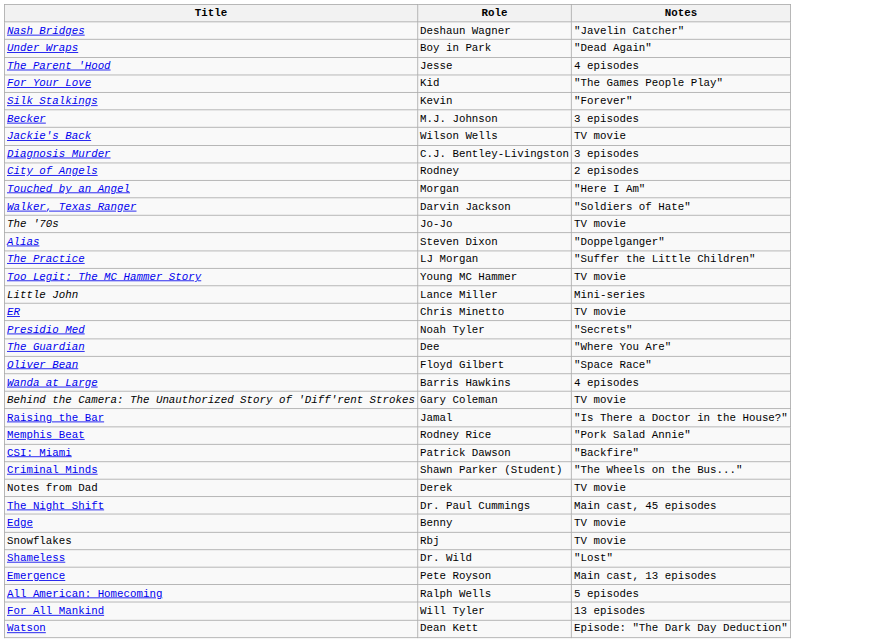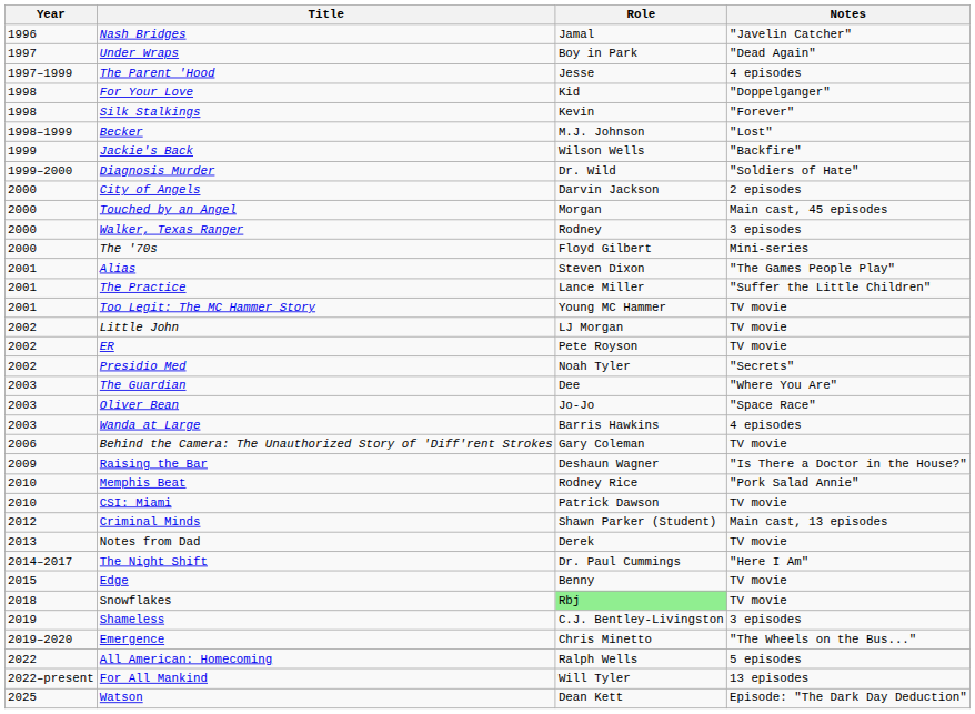 <table class="wikitable sortable">
 <tr>
+<th>Year</th>
 <th>Title</th>
 <th>Role</th>
 <th>Notes</th>
 </tr>
 <tr>
+<td>1996</td>
 <td><em><a href='#'>Nash Bridges</a></em></td>
-<td>Deshaun Wagner</td>
+<td>Jamal</td>
 <td>"Javelin Catcher"</td>
 </tr>
 <tr>
+<td>1997</td>
 <td><em><a href='#'>Under Wraps</a></em></td>
 <td>Boy in Park</td>
 <td>"Dead Again"</td>
 </tr>
 <tr>
+<td>1997–1999</td>
 <td><em><a href='#'>The Parent 'Hood</a></em></td>
 <td>Jesse</td>
 <td>4 episodes</td>
 </tr>
 <tr>
+<td>1998</td>
 <td><em><a href='#'>For Your Love</a></em></td>
 <td>Kid</td>
-<td>"The Games People Play"</td>
+<td>"Doppelganger"</td>
 </tr>
 <tr>
+<td>1998</td>
 <td><em><a href='#'>Silk Stalkings</a></em></td>
 <td>Kevin</td>
 <td>"Forever"</td>
 </tr>
 <tr>
+<td>1998–1999</td>
 <td><em><a href='#'>Becker</a></em></td>
 <td>M.J. Johnson</td>
+<td>"Lost"</td>
+</tr>
+<tr>
+<td>1999</td>
+<td><em><a href='#'>Jackie's Back</a></em></td>
+<td>Wilson Wells</td>
+<td>"Backfire"</td>
+</tr>
+<tr>
+<td>1999–2000</td>
+<td><em><a href='#'>Diagnosis Murder</a></em></td>
+<td>Dr. Wild</td>
+<td>"Soldiers of Hate"</td>
+</tr>
+<tr>
+<td>2000</td>
+<td><em><a href='#'>City of Angels</a></em></td>
+<td>Darvin Jackson</td>
+<td>2 episodes</td>
+</tr>
+<tr>
+<td>2000</td>
+<td><em><a href='#'>Touched by an Angel</a></em></td>
+<td>Morgan</td>
+<td>Main cast, 45 episodes</td>
+</tr>
+<tr>
+<td>2000</td>
+<td><em><a href='#'>Walker, Texas Ranger</a></em></td>
+<td>Rodney</td>
 <td>3 episodes</td>
 </tr>
 <tr>
-<td><em><a href='#'>Jackie's Back</a></em></td>
-<td>Wilson Wells</td>
-<td>TV movie</td>
+<td>2000</td>
+<td><em>The '70s</em></td>
+<td>Floyd Gilbert</td>
+<td>Mini-series</td>
 </tr>
 <tr>
-<td><em><a href='#'>Diagnosis Murder</a></em></td>
-<td>C.J. Bentley-Livingston</td>
-<td>3 episodes</td>
+<td>2001</td>
+<td><em><a href='#'>Alias</a></em></td>
+<td>Steven Dixon</td>
+<td>"The Games People Play"</td>
 </tr>
 <tr>
-<td><em><a href='#'>City of Angels</a></em></td>
-<td>Rodney</td>
-<td>2 episodes</td>
-</tr>
-<tr>
-<td><em><a href='#'>Touched by an Angel</a></em></td>
-<td>Morgan</td>
-<td>"Here I Am"</td>
-</tr>
-<tr>
-<td><em><a href='#'>Walker, Texas Ranger</a></em></td>
-<td>Darvin Jackson</td>
-<td>"Soldiers of Hate"</td>
-</tr>
-<tr>
-<td><em>The '70s</em></td>
-<td>Jo-Jo</td>
-<td>TV movie</td>
-</tr>
-<tr>
-<td><em><a href='#'>Alias</a></em></td>
-<td>Steven Dixon</td>
-<td>"Doppelganger"</td>
-</tr>
-<tr>
+<td>2001</td>
 <td><em><a href='#'>The Practice</a></em></td>
-<td>LJ Morgan</td>
+<td>Lance Miller</td>
 <td>"Suffer the Little Children"</td>
 </tr>
 <tr>
+<td>2001</td>
 <td><em><a href='#'>Too Legit: The MC Hammer Story</a></em></td>
 <td>Young MC Hammer</td>
 <td>TV movie</td>
 </tr>
 <tr>
+<td>2002</td>
 <td><em>Little John</em></td>
-<td>Lance Miller</td>
-<td>Mini-series</td>
-</tr>
-<tr>
-<td><em><a href='#'>ER</a></em></td>
-<td>Chris Minetto</td>
+<td>LJ Morgan</td>
 <td>TV movie</td>
 </tr>
 <tr>
+<td>2002</td>
+<td><em><a href='#'>ER</a></em></td>
+<td>Pete Royson</td>
+<td>TV movie</td>
+</tr>
+<tr>
+<td>2002</td>
 <td><em><a href='#'>Presidio Med</a></em></td>
 <td>Noah Tyler</td>
 <td>"Secrets"</td>
 </tr>
 <tr>
+<td>2003</td>
 <td><em><a href='#'>The Guardian</a></em></td>
 <td>Dee</td>
 <td>"Where You Are"</td>
 </tr>
 <tr>
+<td>2003</td>
 <td><em><a href='#'>Oliver Bean</a></em></td>
-<td>Floyd Gilbert</td>
+<td>Jo-Jo</td>
 <td>"Space Race"</td>
 </tr>
 <tr>
+<td>2003</td>
 <td><em><a href='#'>Wanda at Large</a></em></td>
 <td>Barris Hawkins</td>
 <td>4 episodes</td>
 </tr>
 <tr>
+<td>2006</td>
 <td><em>Behind the Camera: The Unauthorized Story of 'Diff'rent Strokes<strong></td>
 <td>Gary Coleman</td>
 <td>TV movie</td>
 </tr>
 <tr>
+<td>2009</td>
 <td></em><a href='#'>Raising the Bar</a><em></td>
-<td>Jamal</td>
+<td>Deshaun Wagner</td>
 <td>"Is There a Doctor in the House?"</td>
 </tr>
 <tr>
+<td>2010</td>
 <td></em><a href='#'>Memphis Beat</a><em></td>
 <td>Rodney Rice</td>
 <td>"Pork Salad Annie"</td>
 </tr>
 <tr>
+<td>2010</td>
 <td></em><a href='#'>CSI: Miami</a><em></td>
 <td>Patrick Dawson</td>
-<td>"Backfire"</td>
+<td>TV movie</td>
 </tr>
 <tr>
+<td>2012</td>
 <td></em><a href='#'>Criminal Minds</a><em></td>
 <td>Shawn Parker (Student)</td>
-<td>"The Wheels on the Bus..."</td>
+<td>Main cast, 13 episodes</td>
 </tr>
 <tr>
+<td>2013</td>
 <td></em>Notes from Dad<em></td>
 <td>Derek</td>
 <td>TV movie</td>
 </tr>
 <tr>
+<td>2014–2017</td>
 <td></em><a href='#'>The Night Shift</a><em></td>
 <td>Dr. Paul Cummings</td>
-<td>Main cast, 45 episodes</td>
+<td>"Here I Am"</td>
 </tr>
 <tr>
+<td>2015</td>
 <td></em><a href='#'>Edge</a><em></td>
 <td>Benny</td>
 <td>TV movie</td>
 </tr>
 <tr>
+<td>2018</td>
 <td></em>Snowflakes<em></td>
-<td>Rbj</td>
+<td style="background: lightgreen;">Rbj</td>
 <td>TV movie</td>
 </tr>
 <tr>
+<td>2019</td>
 <td></em><a href='#'>Shameless</a><em></td>
-<td>Dr. Wild</td>
-<td>"Lost"</td>
+<td>C.J. Bentley-Livingston</td>
+<td>3 episodes</td>
 </tr>
 <tr>
+<td>2019–2020</td>
 <td></em><a href='#'>Emergence</a><em></td>
-<td>Pete Royson</td>
-<td>Main cast, 13 episodes</td>
+<td>Chris Minetto</td>
+<td>"The Wheels on the Bus..."</td>
 </tr>
 <tr>
+<td>2022</td>
 <td></em><a href='#'>All American: Homecoming</a><em></td>
 <td>Ralph Wells</td>
 <td>5 episodes</td>
 </tr>
 <tr>
+<td>2022–present</td>
 <td></em><a href='#'>For All Mankind</a><em></td>
 <td>Will Tyler</td>
 <td>13 episodes</td>
 </tr>
 <tr>
+<td>2025</td>
 <td></em><a href='#'>Watson</a><em></td>
 <td>Dean Kett</td>
 <td>Episode: "The Dark Day Deduction"</td>
 </tr>
 </table>
